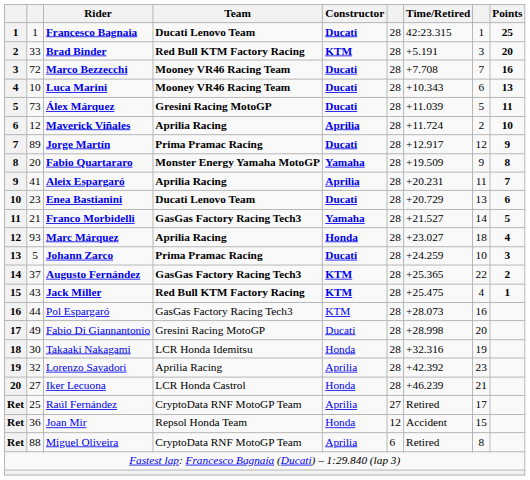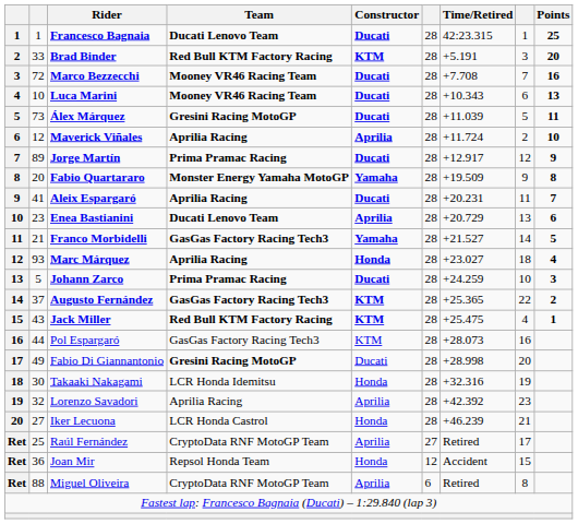 <table class="wikitable sortable" style="font-size: 85%;">
 <tr>
 <th scope="col"></th>
 <th scope="col"></th>
 <th scope="col">Rider</th>
 <th scope="col">Team</th>
 <th scope="col">Constructor</th>
 <th scope="col" class="unsortable"></th>
 <th scope="col" class="unsortable">Time/Retired</th>
 <th scope="col"></th>
 <th scope="col">Points</th>
 </tr>
 <tr>
 <th scope="row">1</th>
 <td align="center">1</td>
 <td data-sort-value="bag"> <strong><a href='#'>Francesco Bagnaia</a></strong></td>
 <td><strong>Ducati Lenovo Team</strong></td>
 <td><strong><a href='#'>Ducati</a></strong></td>
 <td>28</td>
 <td>42:23.315</td>
 <td align="center">1</td>
 <td align="center"><strong>25</strong></td>
 </tr>
 <tr>
 <th scope="row">2</th>
 <td align="center">33</td>
 <td data-sort-value="bin"> <strong><a href='#'>Brad Binder</a></strong></td>
 <td><strong>Red Bull KTM Factory Racing</strong></td>
 <td><strong><a href='#'>KTM</a></strong></td>
 <td>28</td>
 <td>+5.191</td>
 <td align="center">3</td>
 <td align="center"><strong>20</strong></td>
 </tr>
 <tr>
 <th scope="row">3</th>
 <td align="center">72</td>
 <td data-sort-value="bez"> <strong><a href='#'>Marco Bezzecchi</a></strong></td>
 <td><strong>Mooney VR46 Racing Team</strong></td>
 <td><strong><a href='#'>Ducati</a></strong></td>
 <td>28</td>
 <td>+7.708</td>
 <td align="center">7</td>
 <td align="center"><strong>16</strong></td>
 </tr>
 <tr>
 <th scope="row">4</th>
 <td align="center">10</td>
 <td data-sort-value="mari"> <strong><a href='#'>Luca Marini</a></strong></td>
 <td><strong>Mooney VR46 Racing Team</strong></td>
 <td><strong><a href='#'>Ducati</a></strong></td>
 <td>28</td>
 <td>+10.343</td>
 <td align="center">6</td>
 <td align="center"><strong>13</strong></td>
 </tr>
 <tr>
 <th scope="row">5</th>
 <td align="center">73</td>
 <td data-sort-value="marqa"> <strong><a href='#'>Álex Márquez</a></strong></td>
 <td><strong>Gresini Racing MotoGP</strong></td>
 <td><strong><a href='#'>Ducati</a></strong></td>
 <td>28</td>
 <td>+11.039</td>
 <td align="center">5</td>
 <td align="center"><strong>11</strong></td>
 </tr>
 <tr>
 <th scope="row">6</th>
 <td align="center">12</td>
 <td data-sort-value="vin"> <strong><a href='#'>Maverick Viñales</a></strong></td>
 <td><strong>Aprilia Racing</strong></td>
 <td><strong><a href='#'>Aprilia</a></strong></td>
 <td>28</td>
 <td>+11.724</td>
 <td align="center">2</td>
 <td align="center"><strong>10</strong></td>
 </tr>
 <tr>
 <th scope="row">7</th>
 <td align="center">89</td>
 <td data-sort-value="mart"> <strong><a href='#'>Jorge Martín</a></strong></td>
 <td><strong>Prima Pramac Racing</strong></td>
 <td><strong><a href='#'>Ducati</a></strong></td>
 <td>28</td>
 <td>+12.917</td>
 <td align="center">12</td>
 <td align="center"><strong>9</strong></td>
 </tr>
 <tr>
 <th scope="row">8</th>
 <td align="center">20</td>
 <td data-sort-value="qua"> <strong><a href='#'>Fabio Quartararo</a></strong></td>
 <td><strong>Monster Energy Yamaha MotoGP</strong></td>
 <td><strong><a href='#'>Yamaha</a></strong></td>
 <td>28</td>
 <td>+19.509</td>
 <td align="center">9</td>
 <td align="center"><strong>8</strong></td>
 </tr>
 <tr>
 <th scope="row">9</th>
 <td align="center">41</td>
 <td data-sort-value="espa"> <strong><a href='#'>Aleix Espargaró</a></strong></td>
 <td><strong>Aprilia Racing</strong></td>
-<td><strong><a href='#'>Aprilia</a></strong></td>
+<td><strong><a href='#'>Ducati</a></strong></td>
 <td>28</td>
 <td>+20.231</td>
 <td align="center">11</td>
 <td align="center"><strong>7</strong></td>
 </tr>
 <tr>
 <th scope="row">10</th>
 <td align="center">23</td>
 <td data-sort-value="bas"> <strong><a href='#'>Enea Bastianini</a></strong></td>
 <td><strong>Ducati Lenovo Team</strong></td>
-<td><strong><a href='#'>Ducati</a></strong></td>
+<td><strong><a href='#'>Aprilia</a></strong></td>
 <td>28</td>
 <td>+20.729</td>
 <td align="center">13</td>
 <td align="center"><strong>6</strong></td>
 </tr>
 <tr>
 <th scope="row">11</th>
 <td align="center">21</td>
 <td data-sort-value="mor"> <strong><a href='#'>Franco Morbidelli</a></strong></td>
 <td><strong>GasGas Factory Racing Tech3</strong></td>
 <td><strong><a href='#'>Yamaha</a></strong></td>
 <td>28</td>
 <td>+21.527</td>
 <td align="center">14</td>
 <td align="center"><strong>5</strong></td>
 </tr>
 <tr>
 <th scope="row">12</th>
 <td align="center">93</td>
 <td data-sort-value="marqm"> <strong><a href='#'>Marc Márquez</a></strong></td>
 <td><strong>Aprilia Racing</strong></td>
 <td><strong><a href='#'>Honda</a></strong></td>
 <td>28</td>
 <td>+23.027</td>
 <td align="center">18</td>
 <td align="center"><strong>4</strong></td>
 </tr>
 <tr>
 <th scope="row">13</th>
 <td align="center">5</td>
 <td data-sort-value="zar"> <strong><a href='#'>Johann Zarco</a></strong></td>
 <td><strong>Prima Pramac Racing</strong></td>
 <td><strong><a href='#'>Ducati</a></strong></td>
 <td>28</td>
 <td>+24.259</td>
 <td align="center">10</td>
 <td align="center"><strong>3</strong></td>
 </tr>
 <tr>
 <th scope="row">14</th>
 <td align="center">37</td>
 <td data-sort-value="fera"> <strong><a href='#'>Augusto Fernández</a></strong></td>
 <td><strong>GasGas Factory Racing Tech3</strong></td>
 <td><strong><a href='#'>KTM</a></strong></td>
 <td>28</td>
 <td>+25.365</td>
 <td align="center">22</td>
 <td align="center"><strong>2</strong></td>
 </tr>
 <tr>
 <th scope="row">15</th>
 <td align="center">43</td>
 <td data-sort-value="mil"> <strong><a href='#'>Jack Miller</a></strong></td>
 <td><strong>Red Bull KTM Factory Racing</strong></td>
 <td><strong><a href='#'>KTM</a></strong></td>
 <td>28</td>
 <td>+25.475</td>
 <td align="center">4</td>
 <td align="center"><strong>1</strong></td>
 </tr>
 <tr>
 <th scope="row">16</th>
 <td align="center">44</td>
 <td data-sort-value="espp"> <a href='#'>Pol Espargaró</a></td>
 <td>GasGas Factory Racing Tech3</td>
 <td><a href='#'>KTM</a></td>
 <td>28</td>
 <td>+28.073</td>
 <td align="center">16</td>
 <td></td>
 </tr>
 <tr>
 <th scope="row">17</th>
 <td align="center">49</td>
 <td data-sort-value="dig"> <a href='#'>Fabio Di Giannantonio</a></td>
-<td>Gresini Racing MotoGP</td>
+<td><strong>Gresini Racing MotoGP</strong></td>
 <td><a href='#'>Ducati</a></td>
 <td>28</td>
 <td>+28.998</td>
 <td align="center">20</td>
 <td></td>
 </tr>
 <tr>
 <th scope="row">18</th>
 <td align="center">30</td>
 <td data-sort-value="nak"> <a href='#'>Takaaki Nakagami</a></td>
 <td>LCR Honda Idemitsu</td>
 <td><a href='#'>Honda</a></td>
 <td>28</td>
 <td>+32.316</td>
 <td align="center">19</td>
 <td></td>
 </tr>
 <tr>
 <th scope="row">19</th>
 <td align="center">32</td>
 <td data-sort-value="sav"> <a href='#'>Lorenzo Savadori</a></td>
 <td>Aprilia Racing</td>
 <td><a href='#'>Aprilia</a></td>
 <td>28</td>
 <td>+42.392</td>
 <td align="center">23</td>
 <td></td>
 </tr>
 <tr>
 <th scope="row">20</th>
 <td align="center">27</td>
 <td data-sort-value="lec"> <a href='#'>Iker Lecuona</a></td>
 <td>LCR Honda Castrol</td>
 <td><a href='#'>Honda</a></td>
 <td>28</td>
 <td>+46.239</td>
 <td align="center">21</td>
 <td></td>
 </tr>
 <tr>
 <th scope="row">Ret</th>
 <td align="center">25</td>
 <td data-sort-value="ferr"> <a href='#'>Raúl Fernández</a></td>
 <td>CryptoData RNF MotoGP Team</td>
 <td><a href='#'>Aprilia</a></td>
 <td>27</td>
 <td>Retired</td>
 <td align="center">17</td>
 <td></td>
 </tr>
 <tr>
 <th scope="row">Ret</th>
 <td align="center">36</td>
 <td data-sort-value="mir"> <a href='#'>Joan Mir</a></td>
 <td>Repsol Honda Team</td>
 <td><a href='#'>Honda</a></td>
 <td>12</td>
 <td>Accident</td>
 <td align="center">15</td>
 <td></td>
 </tr>
 <tr>
 <th scope="row">Ret</th>
 <td align="center">88</td>
 <td data-sort-value="oli"> <a href='#'>Miguel Oliveira</a></td>
 <td>CryptoData RNF MotoGP Team</td>
 <td><a href='#'>Aprilia</a></td>
 <td>6</td>
 <td>Retired</td>
 <td align="center">8</td>
 <td></td>
 </tr>
 <tr class="sortbottom">
 <td colspan="9" style="text-align:center"><em><a href='#'>Fastest lap</a>:  <a href='#'>Francesco Bagnaia</a> (<a href='#'>Ducati</a>) – 1:29.840 (lap 3)</em></td>
 </tr>
 <tr>
 <th colspan=9></th>
 </tr>
 </table>
